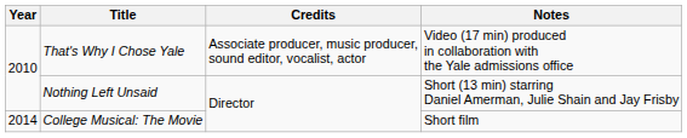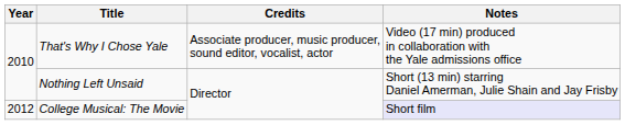 <table class="wikitable">
 <tr>
 <th>Year</th>
 <th>Title</th>
 <th>Credits</th>
 <th>Notes</th>
 </tr>
 <tr>
 <td rowspan="2">2010</td>
 <td><em>That's Why I Chose Yale</em></td>
 <td>Associate producer, music producer, <br>sound editor, vocalist, actor</td>
 <td>Video (17 min) produced<br> in collaboration with<br> the Yale admissions office</td>
 </tr>
 <tr>
 <td><em>Nothing Left Unsaid</em></td>
 <td rowspan="2">Director</td>
 <td>Short (13 min) starring<br> Daniel Amerman, Julie Shain and Jay Frisby</td>
 </tr>
 <tr>
-<td>2014</td>
+<td>2012</td>
 <td><em>College Musical: The Movie</em></td>
-<td>Short film</td>
+<td style="background: lavender;">Short film</td>
 </tr>
 </table>
